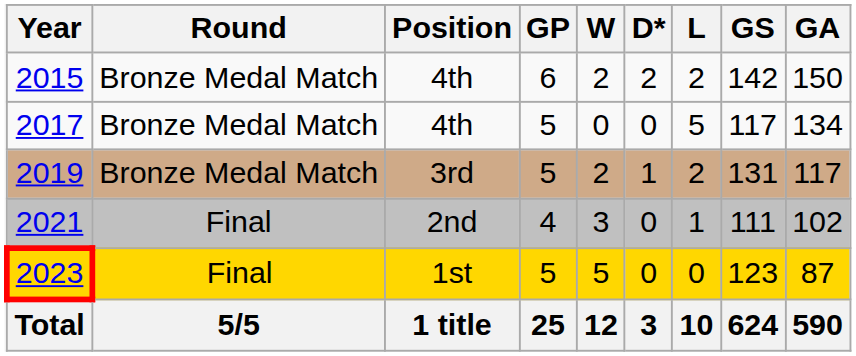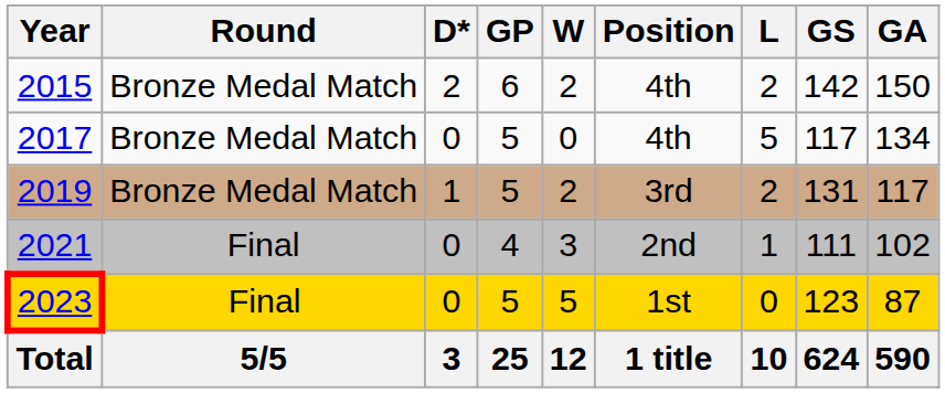 <table class="wikitable" style="text-align: center;">
 <tr>
 <th>Year</th>
 <th>Round</th>
-<th>Position</th>
+<th>D*</th>
 <th>GP</th>
 <th>W</th>
-<th>D*</th>
+<th>Position</th>
 <th>L</th>
 <th>GS</th>
 <th>GA</th>
 </tr>
 <tr>
 <td> <a href='#'>2015</a></td>
 <td>Bronze Medal Match</td>
-<td>4th</td>
+<td>2</td>
 <td>6</td>
 <td>2</td>
-<td>2</td>
+<td>4th</td>
 <td>2</td>
 <td>142</td>
 <td>150</td>
 </tr>
 <tr>
 <td> <a href='#'>2017</a></td>
 <td>Bronze Medal Match</td>
-<td>4th</td>
+<td>0</td>
 <td>5</td>
 <td>0</td>
-<td>0</td>
+<td>4th</td>
 <td>5</td>
 <td>117</td>
 <td>134</td>
 </tr>
 <tr style="background:#cfaa88;">
 <td> <a href='#'>2019</a></td>
 <td>Bronze Medal Match</td>
-<td>3rd</td>
+<td>1</td>
 <td>5</td>
 <td>2</td>
-<td>1</td>
+<td>3rd</td>
 <td>2</td>
 <td>131</td>
 <td>117</td>
 </tr>
 <tr style="background:silver;">
 <td> <a href='#'>2021</a></td>
 <td>Final</td>
-<td>2nd</td>
+<td>0</td>
 <td>4</td>
 <td>3</td>
-<td>0</td>
+<td>2nd</td>
 <td>1</td>
 <td>111</td>
 <td>102</td>
 </tr>
 <tr style="background:gold;">
 <td style="border: 3px solid red"> <a href='#'>2023</a></td>
 <td>Final</td>
-<td>1st</td>
+<td>0</td>
 <td>5</td>
 <td>5</td>
-<td>0</td>
+<td>1st</td>
 <td>0</td>
 <td>123</td>
 <td>87</td>
 </tr>
 <tr>
 <th>Total</th>
 <th>5/5</th>
-<th>1 title</th>
+<th>3</th>
 <th>25</th>
 <th>12</th>
-<th>3</th>
+<th>1 title</th>
 <th>10</th>
 <th>624</th>
 <th>590</th>
 </tr>
 </table>
